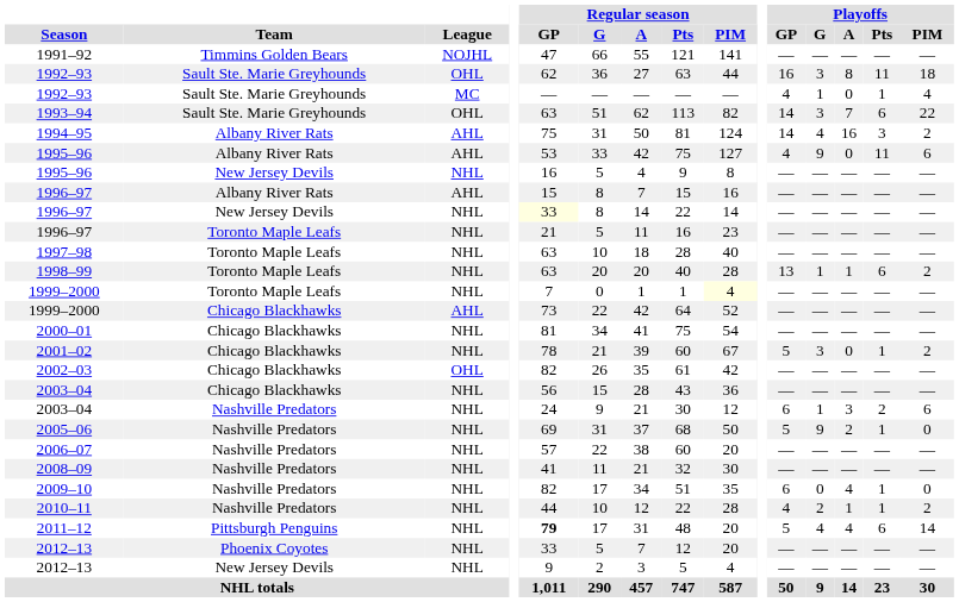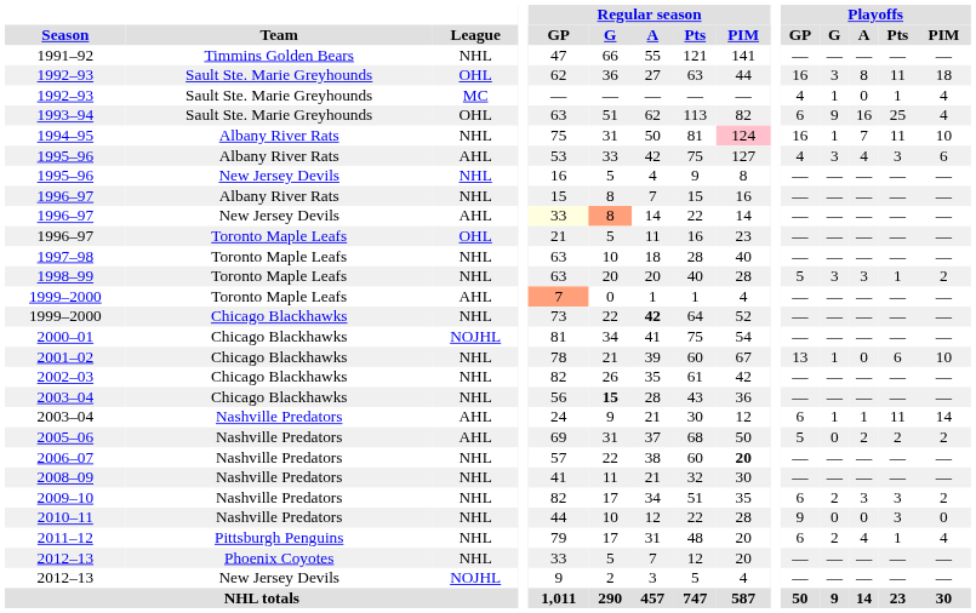 <table border="0" cellpadding="1" cellspacing="0" style="text-align:center; width:60em">
 <tr bgcolor="#e0e0e0">
 <th colspan="3" bgcolor="#ffffff"> </th>
 <th rowspan="99" bgcolor="#ffffff"> </th>
 <th colspan="5"><a href='#'>Regular season</a></th>
 <th rowspan="99" bgcolor="#ffffff"> </th>
 <th colspan="5"><a href='#'>Playoffs</a></th>
 </tr>
 <tr bgcolor="#e0e0e0">
 <th><a href='#'>Season</a></th>
 <th>Team</th>
 <th>League</th>
 <th>GP</th>
 <th><a href='#'>G</a></th>
 <th><a href='#'>A</a></th>
 <th><a href='#'>Pts</a></th>
 <th><a href='#'>PIM</a></th>
 <th>GP</th>
 <th>G</th>
 <th>A</th>
 <th>Pts</th>
 <th>PIM</th>
 </tr>
 <tr>
 <td>1991–92</td>
 <td><a href='#'>Timmins Golden Bears</a></td>
-<td><a href='#'>NOJHL</a></td>
+<td>NHL</td>
 <td>47</td>
 <td>66</td>
 <td>55</td>
 <td>121</td>
 <td>141</td>
 <td>—</td>
 <td>—</td>
 <td>—</td>
 <td>—</td>
 <td>—</td>
 </tr>
 <tr style="background:#f0f0f0;">
 <td><a href='#'>1992–93</a></td>
 <td><a href='#'>Sault Ste. Marie Greyhounds</a></td>
 <td><a href='#'>OHL</a></td>
 <td>62</td>
 <td>36</td>
 <td>27</td>
 <td>63</td>
 <td>44</td>
 <td>16</td>
 <td>3</td>
 <td>8</td>
 <td>11</td>
 <td>18</td>
 </tr>
 <tr>
 <td><a href='#'>1992–93</a></td>
 <td>Sault Ste. Marie Greyhounds</td>
 <td><a href='#'>MC</a></td>
 <td>—</td>
 <td>—</td>
 <td>—</td>
 <td>—</td>
 <td>—</td>
 <td>4</td>
 <td>1</td>
 <td>0</td>
 <td>1</td>
 <td>4</td>
 </tr>
 <tr style="background:#f0f0f0;">
 <td><a href='#'>1993–94</a></td>
 <td>Sault Ste. Marie Greyhounds</td>
 <td>OHL</td>
 <td>63</td>
 <td>51</td>
 <td>62</td>
 <td>113</td>
 <td>82</td>
-<td>14</td>
-<td>3</td>
-<td>7</td>
 <td>6</td>
-<td>22</td>
+<td>9</td>
+<td>16</td>
+<td>25</td>
+<td>4</td>
 </tr>
 <tr>
 <td><a href='#'>1994–95</a></td>
 <td><a href='#'>Albany River Rats</a></td>
-<td><a href='#'>AHL</a></td>
+<td>NHL</td>
 <td>75</td>
 <td>31</td>
 <td>50</td>
 <td>81</td>
-<td>124</td>
-<td>14</td>
-<td>4</td>
+<td style="background: pink;">124</td>
 <td>16</td>
-<td>3</td>
-<td>2</td>
+<td>1</td>
+<td>7</td>
+<td>11</td>
+<td>10</td>
 </tr>
 <tr style="background:#f0f0f0;">
 <td><a href='#'>1995–96</a></td>
 <td>Albany River Rats</td>
 <td>AHL</td>
 <td>53</td>
 <td>33</td>
 <td>42</td>
 <td>75</td>
 <td>127</td>
 <td>4</td>
-<td>9</td>
-<td>0</td>
-<td>11</td>
+<td>3</td>
+<td>4</td>
+<td>3</td>
 <td>6</td>
 </tr>
 <tr>
 <td><a href='#'>1995–96</a></td>
 <td><a href='#'>New Jersey Devils</a></td>
 <td><a href='#'>NHL</a></td>
 <td>16</td>
 <td>5</td>
 <td>4</td>
 <td>9</td>
 <td>8</td>
 <td>—</td>
 <td>—</td>
 <td>—</td>
 <td>—</td>
 <td>—</td>
 </tr>
 <tr style="background:#f0f0f0;">
 <td><a href='#'>1996–97</a></td>
 <td>Albany River Rats</td>
-<td>AHL</td>
+<td>NHL</td>
 <td>15</td>
 <td>8</td>
 <td>7</td>
 <td>15</td>
 <td>16</td>
 <td>—</td>
 <td>—</td>
 <td>—</td>
 <td>—</td>
 <td>—</td>
 </tr>
 <tr>
 <td><a href='#'>1996–97</a></td>
 <td>New Jersey Devils</td>
-<td>NHL</td>
+<td>AHL</td>
 <td style="background: lightyellow;">33</td>
-<td>8</td>
+<td style="background: lightsalmon;">8</td>
 <td>14</td>
 <td>22</td>
 <td>14</td>
 <td>—</td>
 <td>—</td>
 <td>—</td>
 <td>—</td>
 <td>—</td>
 </tr>
 <tr style="background:#f0f0f0;">
 <td>1996–97</td>
 <td><a href='#'>Toronto Maple Leafs</a></td>
-<td>NHL</td>
+<td><a href='#'>OHL</a></td>
 <td>21</td>
 <td>5</td>
 <td>11</td>
 <td>16</td>
 <td>23</td>
 <td>—</td>
 <td>—</td>
 <td>—</td>
 <td>—</td>
 <td>—</td>
 </tr>
 <tr>
 <td><a href='#'>1997–98</a></td>
 <td>Toronto Maple Leafs</td>
 <td>NHL</td>
 <td>63</td>
 <td>10</td>
 <td>18</td>
 <td>28</td>
 <td>40</td>
 <td>—</td>
 <td>—</td>
 <td>—</td>
 <td>—</td>
 <td>—</td>
 </tr>
 <tr style="background:#f0f0f0;">
 <td><a href='#'>1998–99</a></td>
 <td>Toronto Maple Leafs</td>
 <td>NHL</td>
 <td>63</td>
 <td>20</td>
 <td>20</td>
 <td>40</td>
 <td>28</td>
-<td>13</td>
+<td>5</td>
+<td>3</td>
+<td>3</td>
 <td>1</td>
-<td>1</td>
-<td>6</td>
 <td>2</td>
 </tr>
 <tr>
 <td><a href='#'>1999–2000</a></td>
 <td>Toronto Maple Leafs</td>
-<td>NHL</td>
-<td>7</td>
+<td>AHL</td>
+<td style="background: lightsalmon;">7</td>
 <td>0</td>
 <td>1</td>
 <td>1</td>
-<td style="background: lightyellow;">4</td>
+<td>4</td>
 <td>—</td>
 <td>—</td>
 <td>—</td>
 <td>—</td>
 <td>—</td>
 </tr>
 <tr style="background:#f0f0f0;">
 <td>1999–2000</td>
 <td><a href='#'>Chicago Blackhawks</a></td>
-<td><a href='#'>AHL</a></td>
+<td>NHL</td>
 <td>73</td>
 <td>22</td>
-<td>42</td>
+<td><strong>42</strong></td>
 <td>64</td>
 <td>52</td>
 <td>—</td>
 <td>—</td>
 <td>—</td>
 <td>—</td>
 <td>—</td>
 </tr>
 <tr>
 <td><a href='#'>2000–01</a></td>
 <td>Chicago Blackhawks</td>
-<td>NHL</td>
+<td><a href='#'>NOJHL</a></td>
 <td>81</td>
 <td>34</td>
 <td>41</td>
 <td>75</td>
 <td>54</td>
 <td>—</td>
 <td>—</td>
 <td>—</td>
 <td>—</td>
 <td>—</td>
 </tr>
 <tr style="background:#f0f0f0;">
 <td><a href='#'>2001–02</a></td>
 <td>Chicago Blackhawks</td>
 <td>NHL</td>
 <td>78</td>
 <td>21</td>
 <td>39</td>
 <td>60</td>
 <td>67</td>
-<td>5</td>
-<td>3</td>
+<td>13</td>
+<td>1</td>
 <td>0</td>
-<td>1</td>
-<td>2</td>
+<td>6</td>
+<td>10</td>
 </tr>
 <tr>
 <td><a href='#'>2002–03</a></td>
 <td>Chicago Blackhawks</td>
-<td><a href='#'>OHL</a></td>
+<td>NHL</td>
 <td>82</td>
 <td>26</td>
 <td>35</td>
 <td>61</td>
 <td>42</td>
 <td>—</td>
 <td>—</td>
 <td>—</td>
 <td>—</td>
 <td>—</td>
 </tr>
 <tr style="background:#f0f0f0;">
 <td><a href='#'>2003–04</a></td>
 <td>Chicago Blackhawks</td>
 <td>NHL</td>
 <td>56</td>
-<td>15</td>
+<td><strong>15</strong></td>
 <td>28</td>
 <td>43</td>
 <td>36</td>
 <td>—</td>
 <td>—</td>
 <td>—</td>
 <td>—</td>
 <td>—</td>
 </tr>
 <tr>
 <td>2003–04</td>
 <td><a href='#'>Nashville Predators</a></td>
-<td>NHL</td>
+<td>AHL</td>
 <td>24</td>
 <td>9</td>
 <td>21</td>
 <td>30</td>
 <td>12</td>
 <td>6</td>
 <td>1</td>
-<td>3</td>
-<td>2</td>
-<td>6</td>
+<td>1</td>
+<td>11</td>
+<td>14</td>
 </tr>
 <tr style="background:#f0f0f0;">
 <td><a href='#'>2005–06</a></td>
 <td>Nashville Predators</td>
-<td>NHL</td>
+<td>AHL</td>
 <td>69</td>
 <td>31</td>
 <td>37</td>
 <td>68</td>
 <td>50</td>
 <td>5</td>
-<td>9</td>
+<td>0</td>
 <td>2</td>
-<td>1</td>
-<td>0</td>
+<td>2</td>
+<td>2</td>
 </tr>
 <tr>
 <td><a href='#'>2006–07</a></td>
 <td>Nashville Predators</td>
 <td>NHL</td>
 <td>57</td>
 <td>22</td>
 <td>38</td>
 <td>60</td>
-<td>20</td>
+<td><strong>20</strong></td>
 <td>—</td>
 <td>—</td>
 <td>—</td>
 <td>—</td>
 <td>—</td>
 </tr>
 <tr style="background:#f0f0f0;">
 <td><a href='#'>2008–09</a></td>
 <td>Nashville Predators</td>
 <td>NHL</td>
 <td>41</td>
 <td>11</td>
 <td>21</td>
 <td>32</td>
 <td>30</td>
 <td>—</td>
 <td>—</td>
 <td>—</td>
 <td>—</td>
 <td>—</td>
 </tr>
 <tr>
 <td><a href='#'>2009–10</a></td>
 <td>Nashville Predators</td>
 <td>NHL</td>
 <td>82</td>
 <td>17</td>
 <td>34</td>
 <td>51</td>
 <td>35</td>
 <td>6</td>
-<td>0</td>
-<td>4</td>
-<td>1</td>
-<td>0</td>
+<td>2</td>
+<td>3</td>
+<td>3</td>
+<td>2</td>
 </tr>
 <tr style="background:#f0f0f0;">
 <td><a href='#'>2010–11</a></td>
 <td>Nashville Predators</td>
 <td>NHL</td>
 <td>44</td>
 <td>10</td>
 <td>12</td>
 <td>22</td>
 <td>28</td>
-<td>4</td>
-<td>2</td>
-<td>1</td>
-<td>1</td>
-<td>2</td>
+<td>9</td>
+<td>0</td>
+<td>0</td>
+<td>3</td>
+<td>0</td>
 </tr>
 <tr>
 <td><a href='#'>2011–12</a></td>
 <td><a href='#'>Pittsburgh Penguins</a></td>
 <td>NHL</td>
-<td><strong>79</strong></td>
+<td>79</td>
 <td>17</td>
 <td>31</td>
 <td>48</td>
 <td>20</td>
-<td>5</td>
+<td>6</td>
+<td>2</td>
 <td>4</td>
+<td>1</td>
 <td>4</td>
-<td>6</td>
-<td>14</td>
 </tr>
 <tr style="background:#f0f0f0;">
 <td><a href='#'>2012–13</a></td>
 <td><a href='#'>Phoenix Coyotes</a></td>
 <td>NHL</td>
 <td>33</td>
 <td>5</td>
 <td>7</td>
 <td>12</td>
 <td>20</td>
 <td>—</td>
 <td>—</td>
 <td>—</td>
 <td>—</td>
 <td>—</td>
 </tr>
 <tr>
 <td>2012–13</td>
 <td>New Jersey Devils</td>
-<td>NHL</td>
+<td><a href='#'>NOJHL</a></td>
 <td>9</td>
 <td>2</td>
 <td>3</td>
 <td>5</td>
 <td>4</td>
 <td>—</td>
 <td>—</td>
 <td>—</td>
 <td>—</td>
 <td>—</td>
 </tr>
 <tr style="background:#e0e0e0;">
 <th colspan="3">NHL totals</th>
 <th>1,011</th>
 <th>290</th>
 <th>457</th>
 <th>747</th>
 <th>587</th>
 <th>50</th>
 <th>9</th>
 <th>14</th>
 <th>23</th>
 <th>30</th>
 </tr>
 </table>
